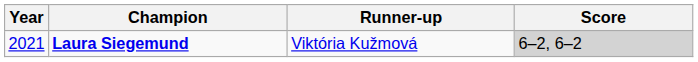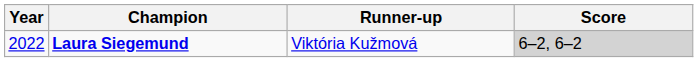 <table class="wikitable" style="font-size:90%">
 <tr>
 <th>Year</th>
 <th width="210">Champion</th>
 <th width="200">Runner-up</th>
 <th width="155">Score</th>
 </tr>
 <tr>
-<td><a href='#'>2021</a></td>
+<td><a href='#'>2022</a></td>
 <td> <strong><a href='#'>Laura Siegemund</a></strong></td>
 <td> <a href='#'>Viktória Kužmová</a></td>
 <td style="background: lightgrey;">6–2, 6–2</td>
 </tr>
 </table>
